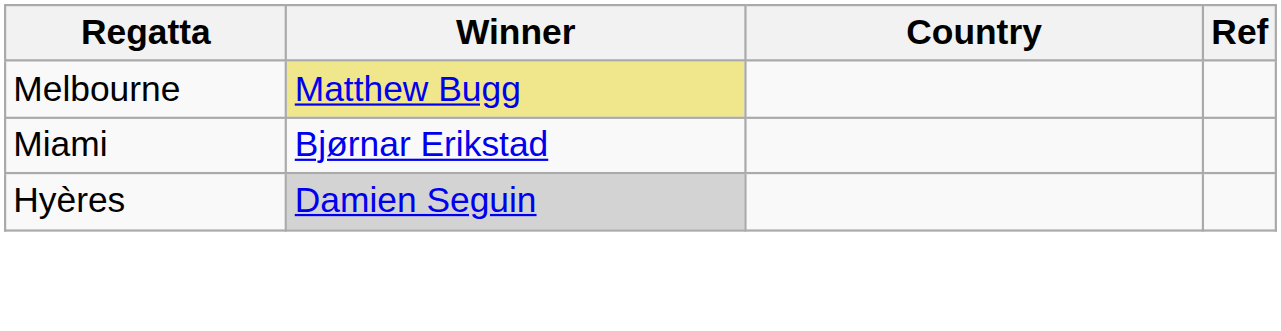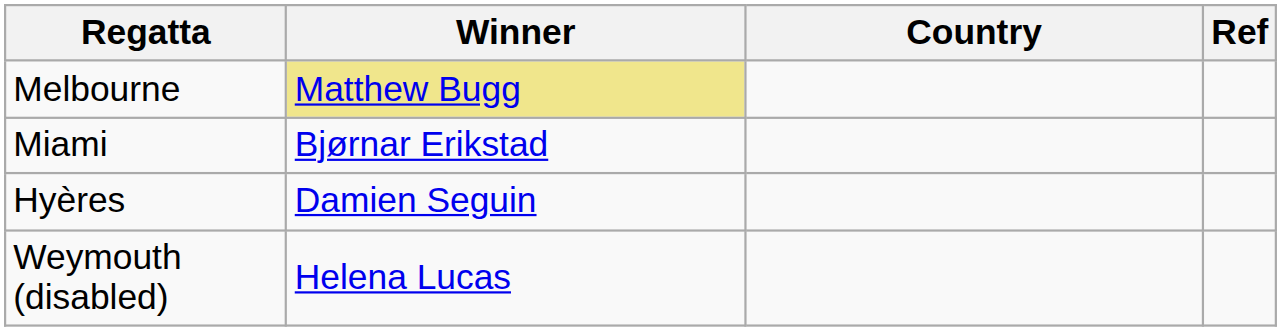 <table class="wikitable">
 <tr>
 <th width=120>Regatta</th>
 <th width=200px>Winner</th>
 <th width=200px>Country</th>
 <th>Ref</th>
 </tr>
 <tr>
 <td>Melbourne</td>
 <td style="background: khaki;"><a href='#'>Matthew Bugg</a></td>
 <td></td>
 <td></td>
 </tr>
 <tr>
 <td>Miami</td>
 <td><a href='#'>Bjørnar Erikstad</a></td>
 <td></td>
 <td></td>
 </tr>
 <tr>
 <td>Hyères</td>
-<td style="background: lightgrey;"><a href='#'>Damien Seguin</a></td>
+<td><a href='#'>Damien Seguin</a></td>
+<td></td>
+<td></td>
+</tr>
+<tr>
+<td>Weymouth (disabled)</td>
+<td><a href='#'>Helena Lucas</a></td>
 <td></td>
 <td></td>
 </tr>
 </table>
